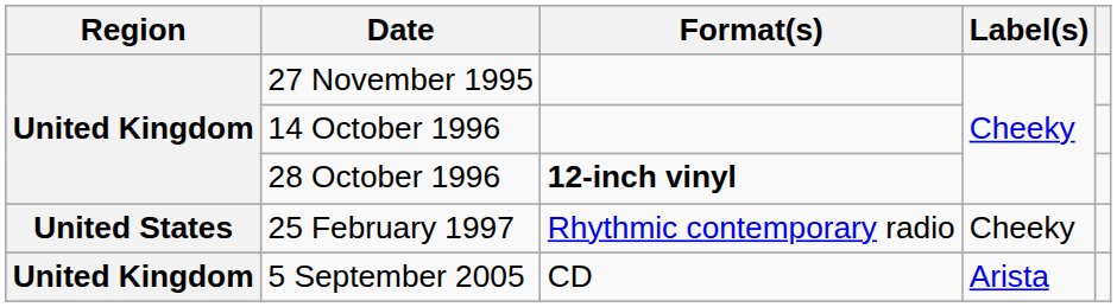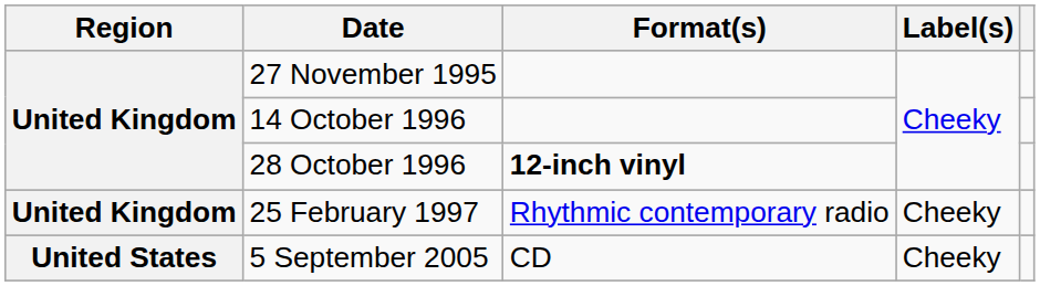 <table class="wikitable plainrowheaders">
 <tr>
 <th scope="col">Region</th>
 <th scope="col">Date</th>
 <th scope="col">Format(s)</th>
 <th scope="col">Label(s)</th>
 <th scope="col"></th>
 </tr>
 <tr>
 <th scope="row" rowspan="3">United Kingdom</th>
 <td>27 November 1995</td>
 <td></td>
 <td rowspan="3"><a href='#'>Cheeky</a></td>
 <td></td>
 </tr>
 <tr>
 <td>14 October 1996</td>
 <td></td>
 <td></td>
 </tr>
 <tr>
 <td>28 October 1996</td>
 <td><strong>12-inch vinyl</strong></td>
 <td></td>
 </tr>
 <tr>
-<th scope="row">United States</th>
+<th scope="row">United Kingdom</th>
 <td>25 February 1997</td>
 <td><a href='#'>Rhythmic contemporary</a> radio</td>
 <td>Cheeky</td>
 <td></td>
 </tr>
 <tr>
-<th scope="row">United Kingdom</th>
+<th scope="row">United States</th>
 <td>5 September 2005</td>
 <td>CD</td>
-<td><a href='#'>Arista</a></td>
+<td>Cheeky</td>
 <td></td>
 </tr>
 </table>
